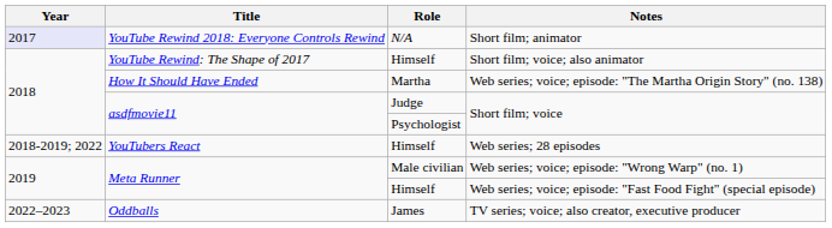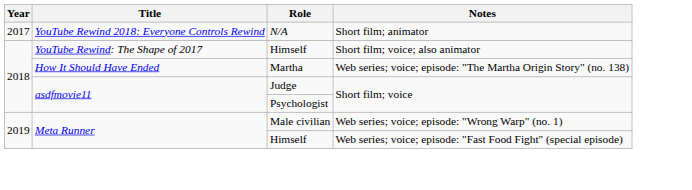 <table class="wikitable">
 <tr>
 <th>Year</th>
 <th>Title</th>
 <th>Role</th>
 <th>Notes</th>
 </tr>
 <tr>
-<td style="background: lavender;">2017</td>
+<td>2017</td>
 <td><em><a href='#'>YouTube Rewind 2018: Everyone Controls Rewind</a></em></td>
 <td><em>N/A</em></td>
 <td>Short film; animator</td>
 </tr>
 <tr>
 <td rowspan=4>2018</td>
 <td><em><a href='#'>YouTube Rewind</a>: The Shape of 2017</em></td>
 <td>Himself</td>
 <td>Short film; voice; also animator</td>
 </tr>
 <tr>
 <td><em><a href='#'>How It Should Have Ended</a></em></td>
 <td>Martha</td>
 <td>Web series; voice; episode: "The Martha Origin Story" (no. 138)</td>
 </tr>
 <tr>
 <td rowspan=2><em><a href='#'>asdfmovie11</a></em></td>
 <td>Judge</td>
 <td rowspan=2>Short film; voice</td>
 </tr>
 <tr>
 <td>Psychologist</td>
 </tr>
 <tr>
-<td>2018-2019; 2022</td>
-<td><em><a href='#'>YouTubers React</a></em></td>
-<td>Himself</td>
-<td>Web series; 28 episodes</td>
-</tr>
-<tr>
 <td rowspan=2>2019</td>
 <td rowspan=2><em><a href='#'>Meta Runner</a></em></td>
 <td>Male civilian</td>
 <td>Web series; voice; episode: "Wrong Warp" (no. 1)</td>
 </tr>
 <tr>
 <td>Himself</td>
 <td>Web series; voice; episode: "Fast Food Fight" (special episode)</td>
 </tr>
-<tr>
-<td>2022–2023</td>
-<td><em><a href='#'>Oddballs</a></em></td>
-<td>James</td>
-<td>TV series; voice; also creator, executive producer</td>
-</tr>
 </table>
